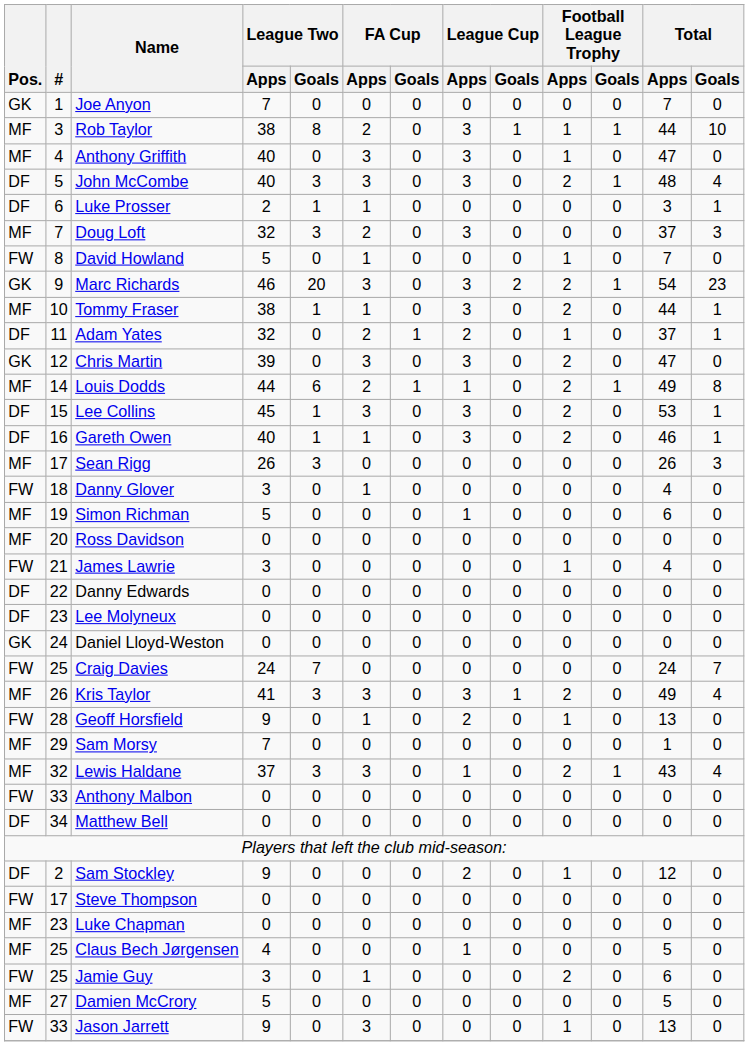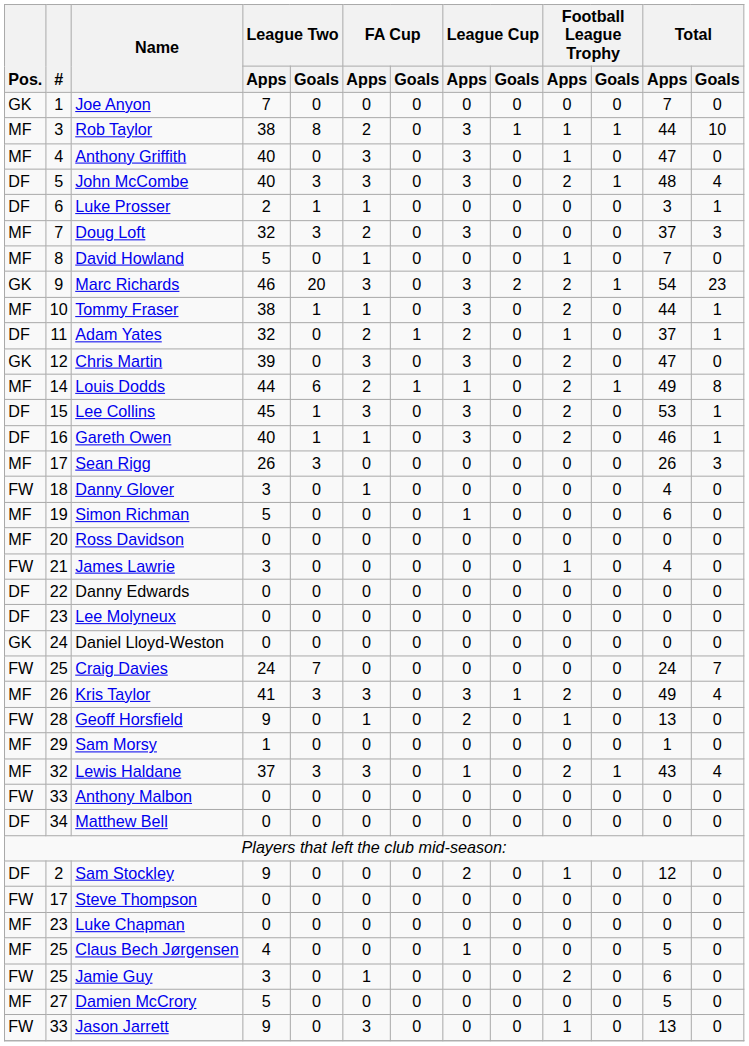 <table class="wikitable" style="text-align:center">
 <tr>
 <th rowspan="2" valign="bottom">Pos.</th>
 <th rowspan="2" valign="bottom">#</th>
 <th rowspan="2">Name</th>
 <th colspan="2" width="85">League Two</th>
 <th colspan="2" width="85">FA Cup</th>
 <th colspan="2" width="85">League Cup</th>
 <th colspan="2" width="85">Football League Trophy</th>
 <th colspan="2" width="85">Total</th>
 </tr>
 <tr>
 <th>Apps</th>
 <th>Goals</th>
 <th>Apps</th>
 <th>Goals</th>
 <th>Apps</th>
 <th>Goals</th>
 <th>Apps</th>
 <th>Goals</th>
 <th>Apps</th>
 <th>Goals</th>
 </tr>
 <tr>
 <td align="left">GK</td>
 <td>1</td>
 <td align="left"> <a href='#'>Joe Anyon</a></td>
 <td>7</td>
 <td>0</td>
 <td>0</td>
 <td>0</td>
 <td>0</td>
 <td>0</td>
 <td>0</td>
 <td>0</td>
 <td>7</td>
 <td>0</td>
 </tr>
 <tr>
 <td align="left">MF</td>
 <td>3</td>
 <td align="left"> <a href='#'>Rob Taylor</a></td>
 <td>38</td>
 <td>8</td>
 <td>2</td>
 <td>0</td>
 <td>3</td>
 <td>1</td>
 <td>1</td>
 <td>1</td>
 <td>44</td>
 <td>10</td>
 </tr>
 <tr>
 <td align="left">MF</td>
 <td>4</td>
 <td align="left"> <a href='#'>Anthony Griffith</a></td>
 <td>40</td>
 <td>0</td>
 <td>3</td>
 <td>0</td>
 <td>3</td>
 <td>0</td>
 <td>1</td>
 <td>0</td>
 <td>47</td>
 <td>0</td>
 </tr>
 <tr>
 <td align="left">DF</td>
 <td>5</td>
 <td align="left"> <a href='#'>John McCombe</a></td>
 <td>40</td>
 <td>3</td>
 <td>3</td>
 <td>0</td>
 <td>3</td>
 <td>0</td>
 <td>2</td>
 <td>1</td>
 <td>48</td>
 <td>4</td>
 </tr>
 <tr>
 <td align="left">DF</td>
 <td>6</td>
 <td align="left"> <a href='#'>Luke Prosser</a></td>
 <td>2</td>
 <td>1</td>
 <td>1</td>
 <td>0</td>
 <td>0</td>
 <td>0</td>
 <td>0</td>
 <td>0</td>
 <td>3</td>
 <td>1</td>
 </tr>
 <tr>
 <td align="left">MF</td>
 <td>7</td>
 <td align="left"> <a href='#'>Doug Loft</a></td>
 <td>32</td>
 <td>3</td>
 <td>2</td>
 <td>0</td>
 <td>3</td>
 <td>0</td>
 <td>0</td>
 <td>0</td>
 <td>37</td>
 <td>3</td>
 </tr>
 <tr>
-<td align="left">FW</td>
+<td align="left">MF</td>
 <td>8</td>
 <td align="left"> <a href='#'>David Howland</a></td>
 <td>5</td>
 <td>0</td>
 <td>1</td>
 <td>0</td>
 <td>0</td>
 <td>0</td>
 <td>1</td>
 <td>0</td>
 <td>7</td>
 <td>0</td>
 </tr>
 <tr>
 <td align="left">GK</td>
 <td>9</td>
 <td align="left"> <a href='#'>Marc Richards</a></td>
 <td>46</td>
 <td>20</td>
 <td>3</td>
 <td>0</td>
 <td>3</td>
 <td>2</td>
 <td>2</td>
 <td>1</td>
 <td>54</td>
 <td>23</td>
 </tr>
 <tr>
 <td align="left">MF</td>
 <td>10</td>
 <td align="left"> <a href='#'>Tommy Fraser</a></td>
 <td>38</td>
 <td>1</td>
 <td>1</td>
 <td>0</td>
 <td>3</td>
 <td>0</td>
 <td>2</td>
 <td>0</td>
 <td>44</td>
 <td>1</td>
 </tr>
 <tr>
 <td align="left">DF</td>
 <td>11</td>
 <td align="left"> <a href='#'>Adam Yates</a></td>
 <td>32</td>
 <td>0</td>
 <td>2</td>
 <td>1</td>
 <td>2</td>
 <td>0</td>
 <td>1</td>
 <td>0</td>
 <td>37</td>
 <td>1</td>
 </tr>
 <tr>
 <td align="left">GK</td>
 <td>12</td>
 <td align="left"> <a href='#'>Chris Martin</a></td>
 <td>39</td>
 <td>0</td>
 <td>3</td>
 <td>0</td>
 <td>3</td>
 <td>0</td>
 <td>2</td>
 <td>0</td>
 <td>47</td>
 <td>0</td>
 </tr>
 <tr>
 <td align="left">MF</td>
 <td>14</td>
 <td align="left"> <a href='#'>Louis Dodds</a></td>
 <td>44</td>
 <td>6</td>
 <td>2</td>
 <td>1</td>
 <td>1</td>
 <td>0</td>
 <td>2</td>
 <td>1</td>
 <td>49</td>
 <td>8</td>
 </tr>
 <tr>
 <td align="left">DF</td>
 <td>15</td>
 <td align="left"> <a href='#'>Lee Collins</a></td>
 <td>45</td>
 <td>1</td>
 <td>3</td>
 <td>0</td>
 <td>3</td>
 <td>0</td>
 <td>2</td>
 <td>0</td>
 <td>53</td>
 <td>1</td>
 </tr>
 <tr>
 <td align="left">DF</td>
 <td>16</td>
 <td align="left"> <a href='#'>Gareth Owen</a></td>
 <td>40</td>
 <td>1</td>
 <td>1</td>
 <td>0</td>
 <td>3</td>
 <td>0</td>
 <td>2</td>
 <td>0</td>
 <td>46</td>
 <td>1</td>
 </tr>
 <tr>
 <td align="left">MF</td>
 <td>17</td>
 <td align="left"> <a href='#'>Sean Rigg</a></td>
 <td>26</td>
 <td>3</td>
 <td>0</td>
 <td>0</td>
 <td>0</td>
 <td>0</td>
 <td>0</td>
 <td>0</td>
 <td>26</td>
 <td>3</td>
 </tr>
 <tr>
 <td align="left">FW</td>
 <td>18</td>
 <td align="left"> <a href='#'>Danny Glover</a></td>
 <td>3</td>
 <td>0</td>
 <td>1</td>
 <td>0</td>
 <td>0</td>
 <td>0</td>
 <td>0</td>
 <td>0</td>
 <td>4</td>
 <td>0</td>
 </tr>
 <tr>
 <td align="left">MF</td>
 <td>19</td>
 <td align="left"> <a href='#'>Simon Richman</a></td>
 <td>5</td>
 <td>0</td>
 <td>0</td>
 <td>0</td>
 <td>1</td>
 <td>0</td>
 <td>0</td>
 <td>0</td>
 <td>6</td>
 <td>0</td>
 </tr>
 <tr>
 <td align="left">MF</td>
 <td>20</td>
 <td align="left"> <a href='#'>Ross Davidson</a></td>
 <td>0</td>
 <td>0</td>
 <td>0</td>
 <td>0</td>
 <td>0</td>
 <td>0</td>
 <td>0</td>
 <td>0</td>
 <td>0</td>
 <td>0</td>
 </tr>
 <tr>
 <td align="left">FW</td>
 <td>21</td>
 <td align="left"> <a href='#'>James Lawrie</a></td>
 <td>3</td>
 <td>0</td>
 <td>0</td>
 <td>0</td>
 <td>0</td>
 <td>0</td>
 <td>1</td>
 <td>0</td>
 <td>4</td>
 <td>0</td>
 </tr>
 <tr>
 <td align="left">DF</td>
 <td>22</td>
 <td align="left"> Danny Edwards</td>
 <td>0</td>
 <td>0</td>
 <td>0</td>
 <td>0</td>
 <td>0</td>
 <td>0</td>
 <td>0</td>
 <td>0</td>
 <td>0</td>
 <td>0</td>
 </tr>
 <tr>
 <td align="left">DF</td>
 <td>23</td>
 <td align="left"> <a href='#'>Lee Molyneux</a></td>
 <td>0</td>
 <td>0</td>
 <td>0</td>
 <td>0</td>
 <td>0</td>
 <td>0</td>
 <td>0</td>
 <td>0</td>
 <td>0</td>
 <td>0</td>
 </tr>
 <tr>
 <td align="left">GK</td>
 <td>24</td>
 <td align="left"> Daniel Lloyd-Weston</td>
 <td>0</td>
 <td>0</td>
 <td>0</td>
 <td>0</td>
 <td>0</td>
 <td>0</td>
 <td>0</td>
 <td>0</td>
 <td>0</td>
 <td>0</td>
 </tr>
 <tr>
 <td align="left">FW</td>
 <td>25</td>
 <td align="left"> <a href='#'>Craig Davies</a></td>
 <td>24</td>
 <td>7</td>
 <td>0</td>
 <td>0</td>
 <td>0</td>
 <td>0</td>
 <td>0</td>
 <td>0</td>
 <td>24</td>
 <td>7</td>
 </tr>
 <tr>
 <td align="left">MF</td>
 <td>26</td>
 <td align="left"> <a href='#'>Kris Taylor</a></td>
 <td>41</td>
 <td>3</td>
 <td>3</td>
 <td>0</td>
 <td>3</td>
 <td>1</td>
 <td>2</td>
 <td>0</td>
 <td>49</td>
 <td>4</td>
 </tr>
 <tr>
 <td align="left">FW</td>
 <td>28</td>
 <td align="left"> <a href='#'>Geoff Horsfield</a></td>
 <td>9</td>
 <td>0</td>
 <td>1</td>
 <td>0</td>
 <td>2</td>
 <td>0</td>
 <td>1</td>
 <td>0</td>
 <td>13</td>
 <td>0</td>
 </tr>
 <tr>
 <td align="left">MF</td>
 <td>29</td>
 <td align="left"> <a href='#'>Sam Morsy</a></td>
-<td>7</td>
+<td>1</td>
 <td>0</td>
 <td>0</td>
 <td>0</td>
 <td>0</td>
 <td>0</td>
 <td>0</td>
 <td>0</td>
 <td>1</td>
 <td>0</td>
 </tr>
 <tr>
 <td align="left">MF</td>
 <td>32</td>
 <td align="left"> <a href='#'>Lewis Haldane</a></td>
 <td>37</td>
 <td>3</td>
 <td>3</td>
 <td>0</td>
 <td>1</td>
 <td>0</td>
 <td>2</td>
 <td>1</td>
 <td>43</td>
 <td>4</td>
 </tr>
 <tr>
 <td align="left">FW</td>
 <td>33</td>
 <td align="left"> <a href='#'>Anthony Malbon</a></td>
 <td>0</td>
 <td>0</td>
 <td>0</td>
 <td>0</td>
 <td>0</td>
 <td>0</td>
 <td>0</td>
 <td>0</td>
 <td>0</td>
 <td>0</td>
 </tr>
 <tr>
 <td align="left">DF</td>
 <td>34</td>
 <td align="left"> <a href='#'>Matthew Bell</a></td>
 <td>0</td>
 <td>0</td>
 <td>0</td>
 <td>0</td>
 <td>0</td>
 <td>0</td>
 <td>0</td>
 <td>0</td>
 <td>0</td>
 <td>0</td>
 </tr>
 <tr>
 <td colspan="14"><em>Players that left the club mid-season:</em></td>
 </tr>
 <tr>
 <td align="left">DF</td>
 <td>2</td>
 <td align="left"> <a href='#'>Sam Stockley</a></td>
 <td>9</td>
 <td>0</td>
 <td>0</td>
 <td>0</td>
 <td>2</td>
 <td>0</td>
 <td>1</td>
 <td>0</td>
 <td>12</td>
 <td>0</td>
 </tr>
 <tr>
 <td align="left">FW</td>
 <td>17</td>
 <td align="left"> <a href='#'>Steve Thompson</a></td>
 <td>0</td>
 <td>0</td>
 <td>0</td>
 <td>0</td>
 <td>0</td>
 <td>0</td>
 <td>0</td>
 <td>0</td>
 <td>0</td>
 <td>0</td>
 </tr>
 <tr>
 <td align="left">MF</td>
 <td>23</td>
 <td align="left"> <a href='#'>Luke Chapman</a></td>
 <td>0</td>
 <td>0</td>
 <td>0</td>
 <td>0</td>
 <td>0</td>
 <td>0</td>
 <td>0</td>
 <td>0</td>
 <td>0</td>
 <td>0</td>
 </tr>
 <tr>
 <td align="left">MF</td>
 <td>25</td>
 <td align="left"> <a href='#'>Claus Bech Jørgensen</a></td>
 <td>4</td>
 <td>0</td>
 <td>0</td>
 <td>0</td>
 <td>1</td>
 <td>0</td>
 <td>0</td>
 <td>0</td>
 <td>5</td>
 <td>0</td>
 </tr>
 <tr>
 <td align="left">FW</td>
 <td>25</td>
 <td align="left"> <a href='#'>Jamie Guy</a></td>
 <td>3</td>
 <td>0</td>
 <td>1</td>
 <td>0</td>
 <td>0</td>
 <td>0</td>
 <td>2</td>
 <td>0</td>
 <td>6</td>
 <td>0</td>
 </tr>
 <tr>
 <td align="left">MF</td>
 <td>27</td>
 <td align="left"> <a href='#'>Damien McCrory</a></td>
 <td>5</td>
 <td>0</td>
 <td>0</td>
 <td>0</td>
 <td>0</td>
 <td>0</td>
 <td>0</td>
 <td>0</td>
 <td>5</td>
 <td>0</td>
 </tr>
 <tr>
 <td align="left">FW</td>
 <td>33</td>
 <td align="left"> <a href='#'>Jason Jarrett</a></td>
 <td>9</td>
 <td>0</td>
 <td>3</td>
 <td>0</td>
 <td>0</td>
 <td>0</td>
 <td>1</td>
 <td>0</td>
 <td>13</td>
 <td>0</td>
 </tr>
 <tr>
 </tr>
 </table>
